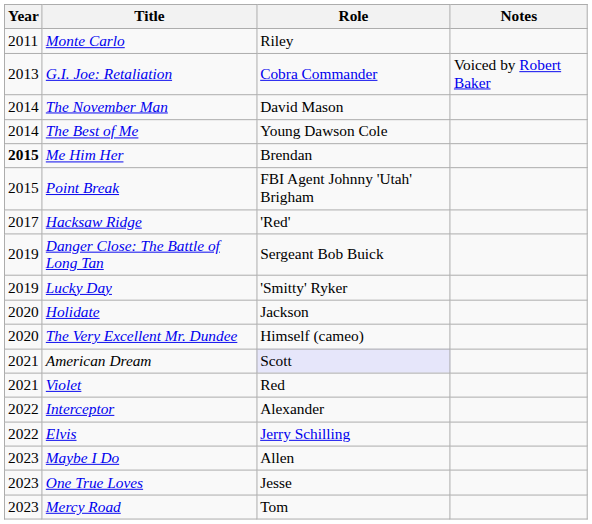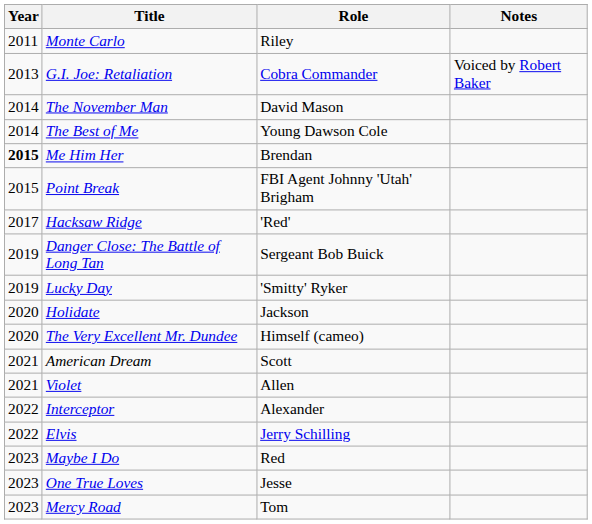 <table class="wikitable plainrowheaders sortable">
 <tr>
 <th scope="col">Year</th>
 <th scope="col">Title</th>
 <th scope="col">Role</th>
 <th scope="col" class="unsortable">Notes</th>
 </tr>
 <tr>
 <td>2011</td>
 <td><em><a href='#'>Monte Carlo</a></em></td>
 <td>Riley</td>
 <td></td>
 </tr>
 <tr>
 <td>2013</td>
 <td><em><a href='#'>G.I. Joe: Retaliation</a></em></td>
 <td><a href='#'>Cobra Commander</a></td>
 <td>Voiced by <a href='#'>Robert Baker</a></td>
 </tr>
 <tr>
 <td>2014</td>
 <td><em><a href='#'>The November Man</a></em></td>
 <td>David Mason</td>
 <td></td>
 </tr>
 <tr>
 <td>2014</td>
 <td><em><a href='#'>The Best of Me</a></em></td>
 <td>Young Dawson Cole</td>
 <td></td>
 </tr>
 <tr>
 <td><strong>2015</strong></td>
 <td><em><a href='#'>Me Him Her</a></em></td>
 <td>Brendan</td>
 <td></td>
 </tr>
 <tr>
 <td>2015</td>
 <td><em><a href='#'>Point Break</a></em></td>
 <td>FBI Agent Johnny 'Utah' Brigham</td>
 <td></td>
 </tr>
 <tr>
 <td>2017</td>
 <td><em><a href='#'>Hacksaw Ridge</a></em></td>
 <td>'Red'</td>
 <td></td>
 </tr>
 <tr>
 <td>2019</td>
 <td><em><a href='#'>Danger Close: The Battle of Long Tan</a></em></td>
 <td>Sergeant Bob Buick</td>
 <td></td>
 </tr>
 <tr>
 <td>2019</td>
 <td><em><a href='#'>Lucky Day</a></em></td>
 <td>'Smitty' Ryker</td>
 <td></td>
 </tr>
 <tr>
 <td>2020</td>
 <td><em><a href='#'>Holidate</a></em></td>
 <td>Jackson</td>
 <td></td>
 </tr>
 <tr>
 <td>2020</td>
 <td><em><a href='#'>The Very Excellent Mr. Dundee</a></em></td>
 <td>Himself (cameo)</td>
 <td></td>
 </tr>
 <tr>
 <td>2021</td>
 <td><em>American Dream</em></td>
-<td style="background: lavender;">Scott</td>
+<td>Scott</td>
 <td></td>
 </tr>
 <tr>
 <td>2021</td>
 <td><em><a href='#'>Violet</a></em></td>
-<td>Red</td>
+<td>Allen</td>
 <td></td>
 </tr>
 <tr>
 <td>2022</td>
 <td><em><a href='#'>Interceptor</a></em></td>
 <td>Alexander</td>
 <td></td>
 </tr>
 <tr>
 <td>2022</td>
 <td><em><a href='#'>Elvis</a></em></td>
 <td><a href='#'>Jerry Schilling</a></td>
 <td></td>
 </tr>
 <tr>
 <td>2023</td>
 <td><em><a href='#'>Maybe I Do</a></em></td>
-<td>Allen</td>
+<td>Red</td>
 <td></td>
 </tr>
 <tr>
 <td>2023</td>
 <td><em><a href='#'>One True Loves</a></em></td>
 <td>Jesse</td>
 <td></td>
 </tr>
 <tr>
 <td>2023</td>
 <td><em><a href='#'>Mercy Road</a></em></td>
 <td>Tom</td>
 <td></td>
 </tr>
 </table>
